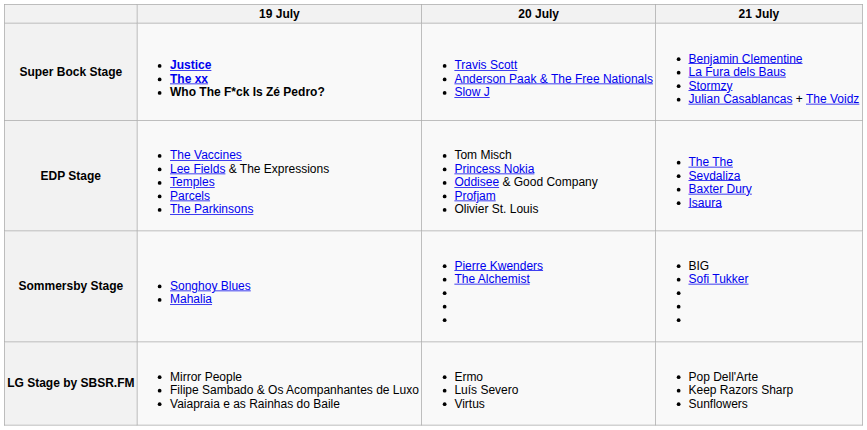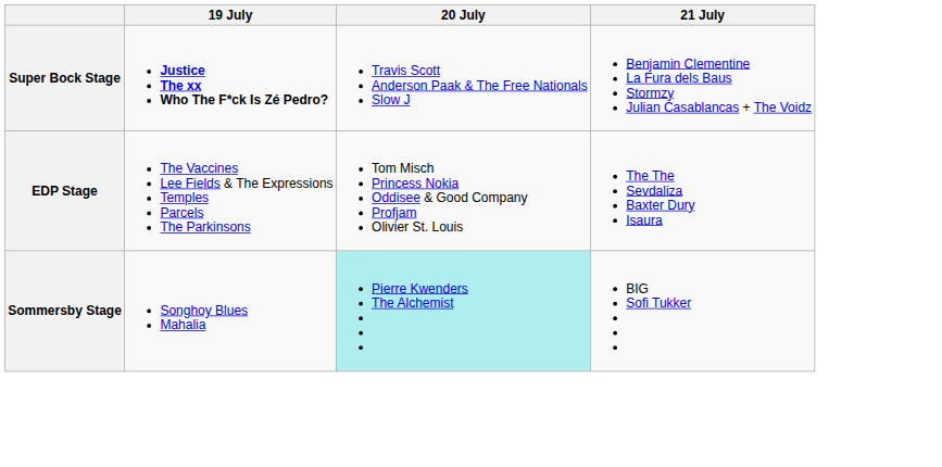 <table class="wikitable">
 <tr>
 <th></th>
 <th>19 July</th>
 <th>20 July</th>
 <th>21 July</th>
 </tr>
 <tr>
 <th>Super Bock Stage</th>
 <td><strong><br><ul><li><a href='#'>Justice</a></li><li><a href='#'>The xx</a></li><li>Who The F*ck Is Zé Pedro?</li></ul></strong></td>
 <td><br><ul><li><a href='#'>Travis Scott</a></li><li><a href='#'>Anderson Paak & The Free Nationals</a></li><li><a href='#'>Slow J</a></li></ul></td>
 <td><br><ul><li><a href='#'>Benjamin Clementine</a></li><li><a href='#'>La Fura dels Baus</a></li><li><a href='#'>Stormzy</a></li><li><a href='#'>Julian Casablancas</a> + <a href='#'>The Voidz</a></li></ul></td>
 </tr>
 <tr>
 <th>EDP Stage</th>
 <td><br><ul><li><a href='#'>The Vaccines</a></li><li><a href='#'>Lee Fields</a> & The Expressions</li><li><a href='#'>Temples</a></li><li><a href='#'>Parcels</a></li><li><a href='#'>The Parkinsons</a></li></ul></td>
 <td><br><ul><li>Tom Misch</li><li><a href='#'>Princess Nokia</a></li><li><a href='#'>Oddisee</a> & Good Company</li><li><a href='#'>Profjam</a></li><li>Olivier St. Louis</li></ul></td>
 <td><br><ul><li><a href='#'>The The</a></li><li><a href='#'>Sevdaliza</a></li><li><a href='#'>Baxter Dury</a></li><li><a href='#'>Isaura</a></li></ul></td>
 </tr>
 <tr>
 <th>Sommersby Stage</th>
 <td><br><ul><li><a href='#'>Songhoy Blues</a></li><li><a href='#'>Mahalia</a></li></ul></td>
-<td><br><ul><li><a href='#'>Pierre Kwenders</a></li><li><a href='#'>The Alchemist</a></li><li></li><li></li><li></li></ul></td>
+<td style="background: paleturquoise;"><br><ul><li><a href='#'>Pierre Kwenders</a></li><li><a href='#'>The Alchemist</a></li><li></li><li></li><li></li></ul></td>
 <td><br><ul><li>BIG</li><li><a href='#'>Sofi Tukker</a></li><li></li><li></li><li></li></ul></td>
 </tr>
-<tr>
-<th>LG Stage by SBSR.FM</th>
-<td><br><ul><li>Mirror People</li><li>Filipe Sambado & Os Acompanhantes de Luxo</li><li>Vaiapraia e as Rainhas do Baile</li></ul></td>
-<td><br><ul><li>Ermo</li><li>Luís Severo</li><li>Virtus</li></ul></td>
-<td><br><ul><li>Pop Dell'Arte</li><li>Keep Razors Sharp</li><li>Sunflowers</li></ul></td>
-</tr>
 </table>
